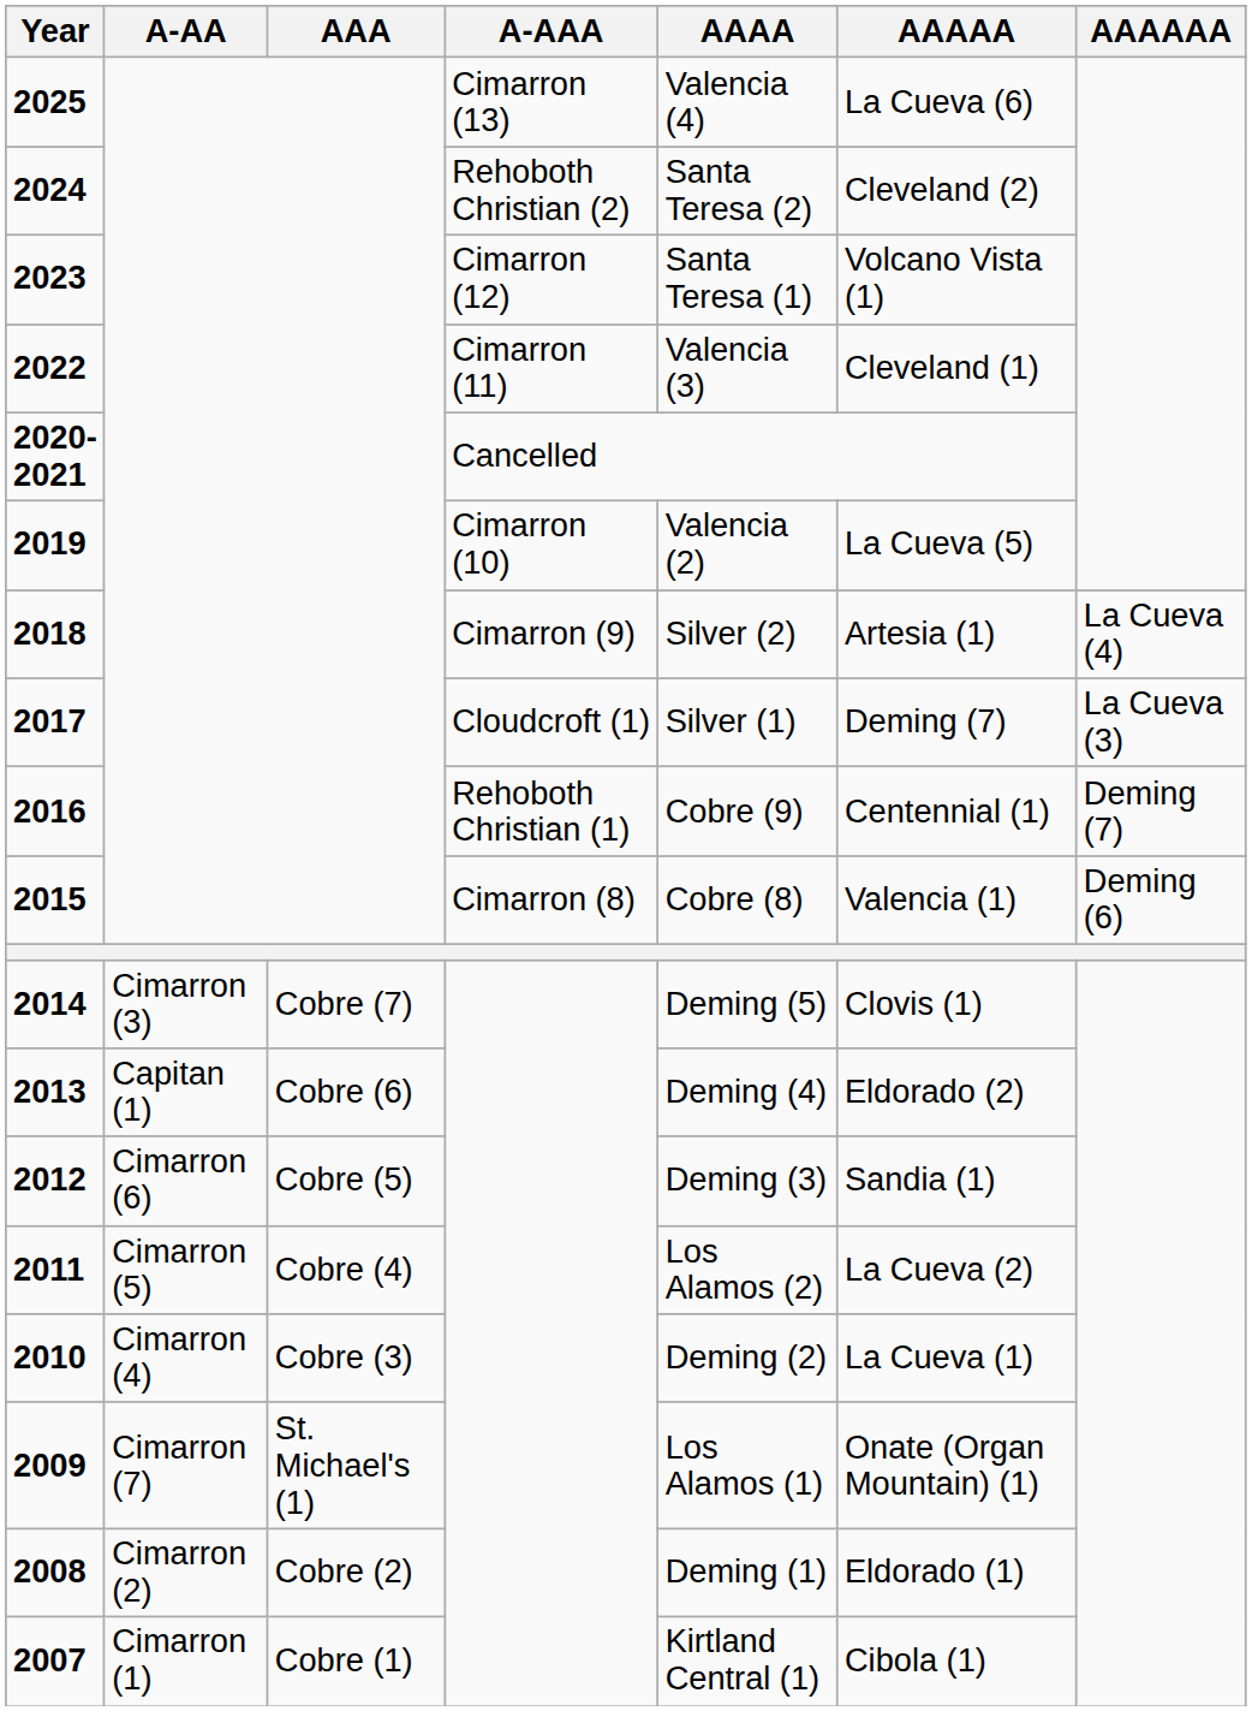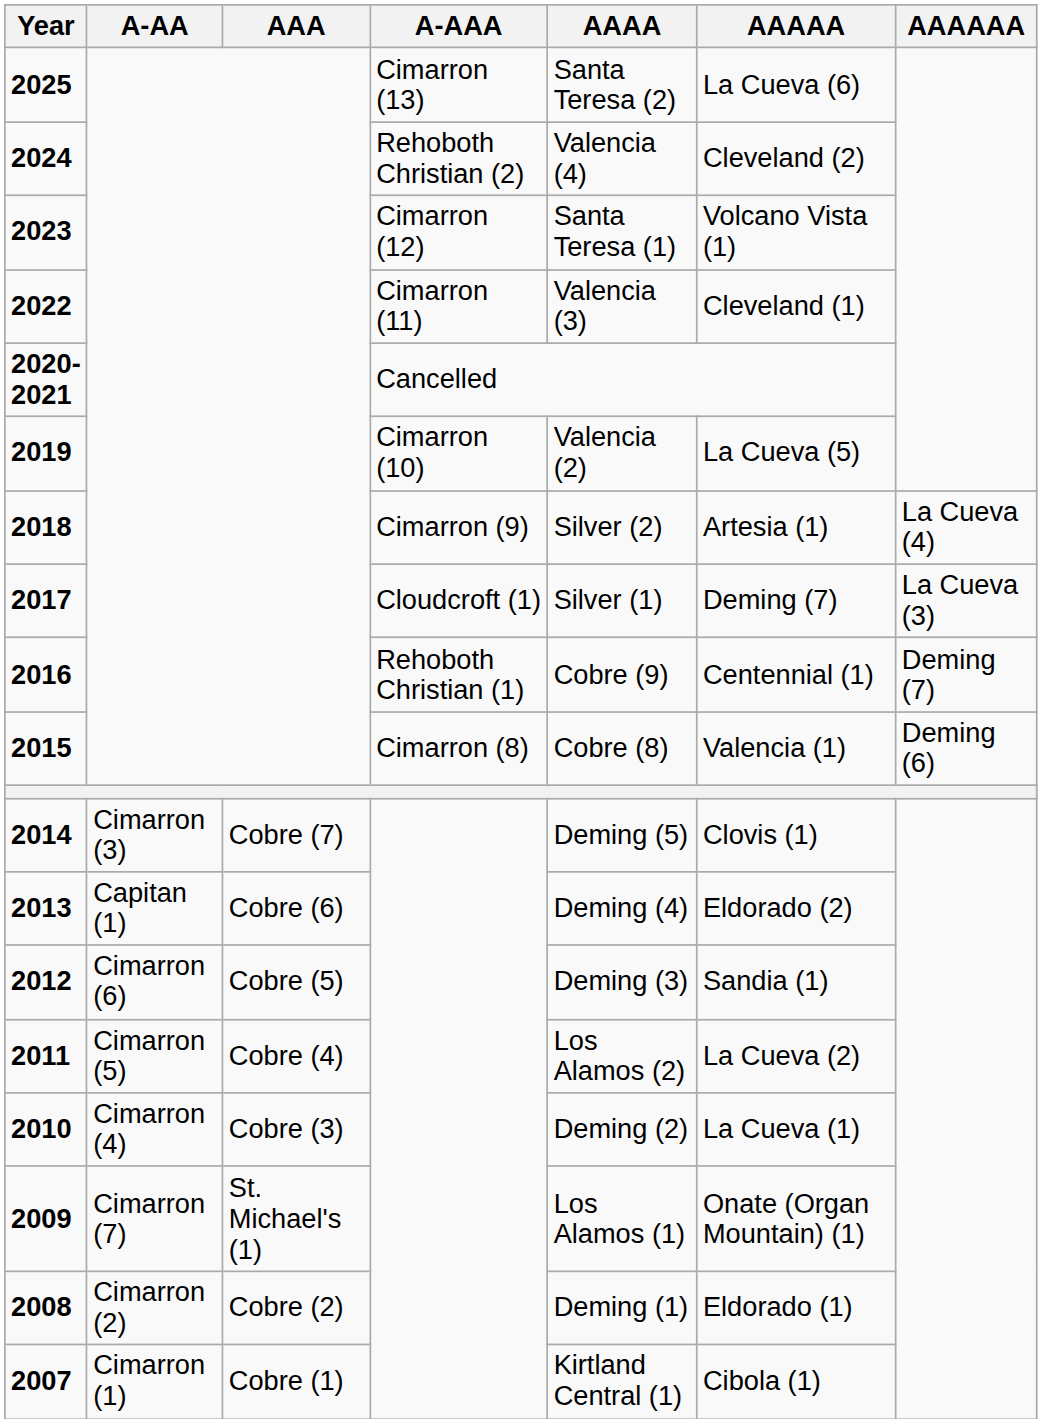 <table class="wikitable">
 <tr>
 <th>Year</th>
 <th>A-AA</th>
 <th>AAA</th>
 <th>A-AAA</th>
 <th>AAAA</th>
 <th>AAAAA</th>
 <th>AAAAAA</th>
 </tr>
 <tr>
 <td><strong>2025</strong></td>
 <td colspan="2" rowspan="10"></td>
 <td>Cimarron (13)</td>
-<td>Valencia (4)</td>
+<td>Santa Teresa (2)</td>
 <td>La Cueva (6)</td>
 <td rowspan="6"></td>
 </tr>
 <tr>
 <td><strong>2024</strong></td>
 <td>Rehoboth Christian (2)</td>
-<td>Santa Teresa (2)</td>
+<td>Valencia (4)</td>
 <td>Cleveland (2)</td>
 </tr>
 <tr>
 <td><strong>2023</strong></td>
 <td>Cimarron (12)</td>
 <td>Santa Teresa (1)</td>
 <td>Volcano Vista (1)</td>
 </tr>
 <tr>
 <td><strong>2022</strong></td>
 <td>Cimarron (11)</td>
 <td>Valencia (3)</td>
 <td>Cleveland (1)</td>
 </tr>
 <tr>
 <td><strong>2020-</strong><br><strong>2021</strong></td>
 <td colspan="3">Cancelled</td>
 </tr>
 <tr>
 <td><strong>2019</strong></td>
 <td>Cimarron (10)</td>
 <td>Valencia (2)</td>
 <td>La Cueva (5)</td>
 </tr>
 <tr>
 <td><strong>2018</strong></td>
 <td>Cimarron (9)</td>
 <td>Silver (2)</td>
 <td>Artesia (1)</td>
 <td>La Cueva (4)</td>
 </tr>
 <tr>
 <td><strong>2017</strong></td>
 <td>Cloudcroft (1)</td>
 <td>Silver (1)</td>
 <td>Deming (7)</td>
 <td>La Cueva (3)</td>
 </tr>
 <tr>
 <td><strong>2016</strong></td>
 <td>Rehoboth Christian (1)</td>
 <td>Cobre (9)</td>
 <td>Centennial (1)</td>
 <td>Deming (7)</td>
 </tr>
 <tr>
 <td><strong>2015</strong></td>
 <td>Cimarron (8)</td>
 <td>Cobre (8)</td>
 <td>Valencia (1)</td>
 <td>Deming (6)</td>
 </tr>
 <tr>
 <th colspan="7"></th>
 </tr>
 <tr>
 <td><strong>2014</strong></td>
 <td>Cimarron (3)</td>
 <td>Cobre (7)</td>
 <td rowspan="8"></td>
 <td>Deming (5)</td>
 <td>Clovis (1)</td>
 <td rowspan="8"></td>
 </tr>
 <tr>
 <td><strong>2013</strong></td>
 <td>Capitan (1)</td>
 <td>Cobre (6)</td>
 <td>Deming (4)</td>
 <td>Eldorado (2)</td>
 </tr>
 <tr>
 <td><strong>2012</strong></td>
 <td>Cimarron (6)</td>
 <td>Cobre (5)</td>
 <td>Deming (3)</td>
 <td>Sandia (1)</td>
 </tr>
 <tr>
 <td><strong>2011</strong></td>
 <td>Cimarron (5)</td>
 <td>Cobre (4)</td>
 <td>Los Alamos (2)</td>
 <td>La Cueva (2)</td>
 </tr>
 <tr>
 <td><strong>2010</strong></td>
 <td>Cimarron (4)</td>
 <td>Cobre (3)</td>
 <td>Deming (2)</td>
 <td>La Cueva (1)</td>
 </tr>
 <tr>
 <td><strong>2009</strong></td>
 <td>Cimarron (7)</td>
 <td>St. Michael's (1)</td>
 <td>Los Alamos (1)</td>
 <td>Onate (Organ Mountain)  (1)</td>
 </tr>
 <tr>
 <td><strong>2008</strong></td>
 <td>Cimarron (2)</td>
 <td>Cobre (2)</td>
 <td>Deming (1)</td>
 <td>Eldorado (1)</td>
 </tr>
 <tr>
 <td><strong>2007</strong></td>
 <td>Cimarron (1)</td>
 <td>Cobre (1)</td>
 <td>Kirtland Central (1)</td>
 <td>Cibola (1)</td>
 </tr>
 </table>
